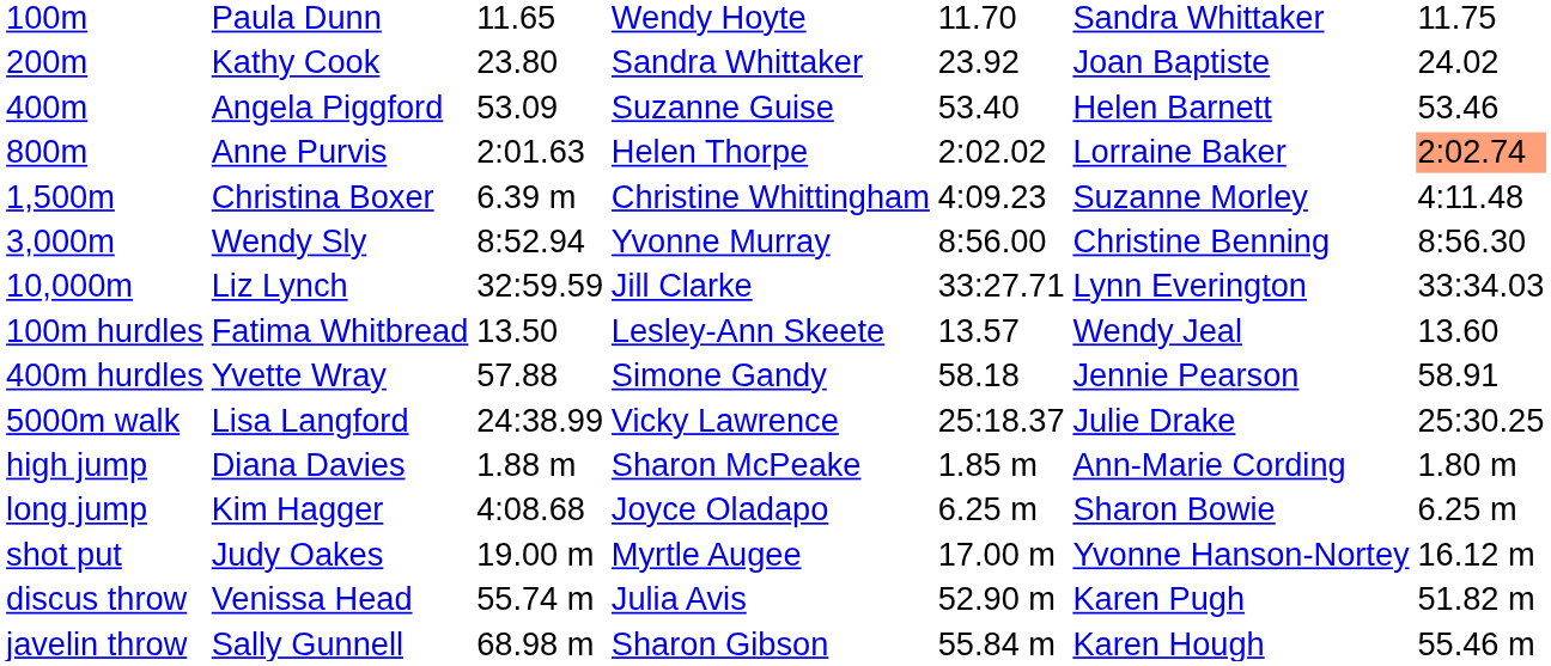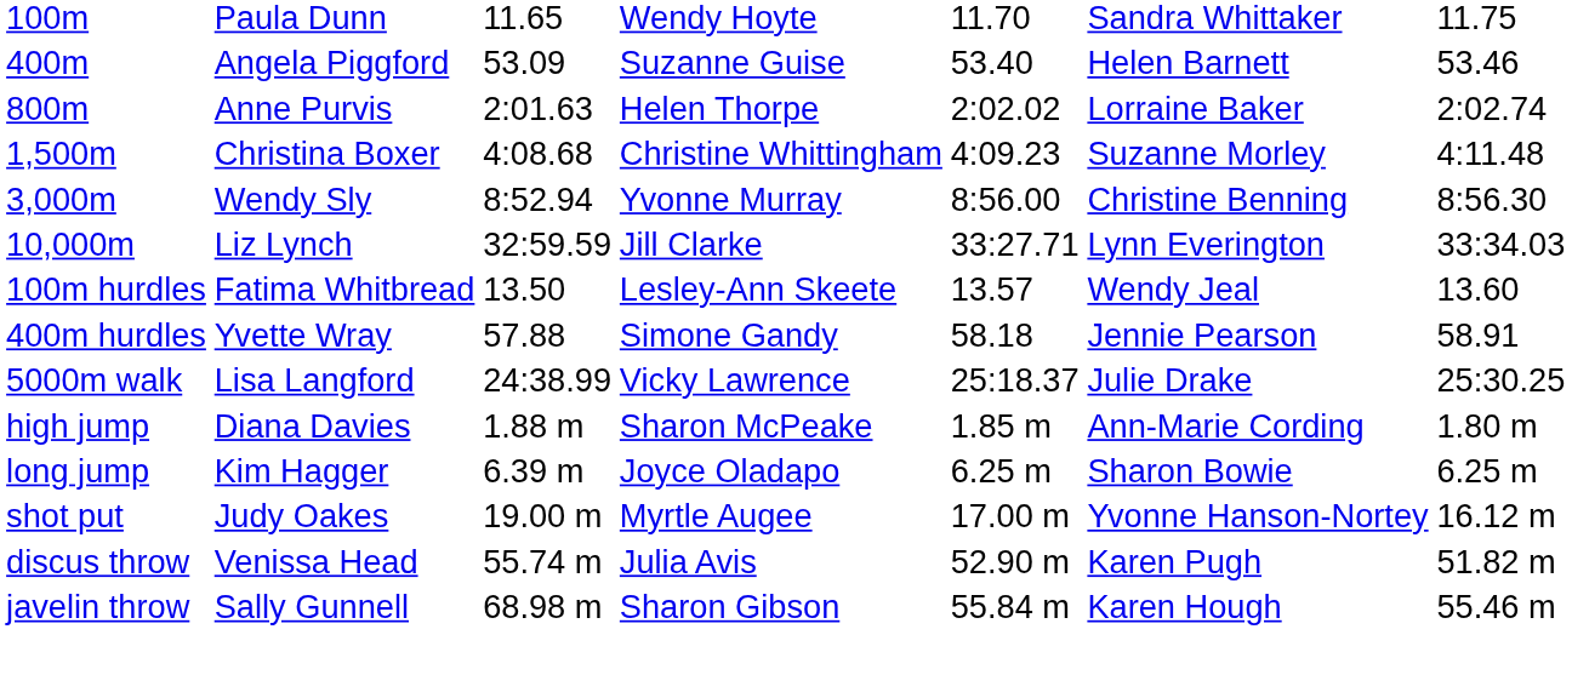 <table>
 <tr>
 <td><a href='#'>100m</a></td>
 <td><a href='#'>Paula Dunn</a></td>
 <td>11.65</td>
 <td><a href='#'>Wendy Hoyte</a></td>
 <td>11.70</td>
 <td> <a href='#'>Sandra Whittaker</a></td>
 <td>11.75</td>
-</tr>
-<tr>
-<td><a href='#'>200m</a></td>
-<td><a href='#'>Kathy Cook</a></td>
-<td>23.80</td>
-<td> <a href='#'>Sandra Whittaker</a></td>
-<td>23.92</td>
-<td><a href='#'>Joan Baptiste</a></td>
-<td>24.02</td>
 </tr>
 <tr>
 <td><a href='#'>400m</a></td>
 <td><a href='#'>Angela Piggford</a></td>
 <td>53.09</td>
 <td><a href='#'>Suzanne Guise</a></td>
 <td>53.40</td>
 <td><a href='#'>Helen Barnett</a></td>
 <td>53.46</td>
 </tr>
 <tr>
 <td><a href='#'>800m</a></td>
 <td> <a href='#'>Anne Purvis</a></td>
 <td>2:01.63</td>
 <td><a href='#'>Helen Thorpe</a></td>
 <td>2:02.02</td>
 <td><a href='#'>Lorraine Baker</a></td>
-<td style="background: lightsalmon;">2:02.74</td>
+<td>2:02.74</td>
 </tr>
 <tr>
 <td><a href='#'>1,500m</a></td>
 <td><a href='#'>Christina Boxer</a></td>
-<td>6.39 m</td>
+<td>4:08.68</td>
 <td> <a href='#'>Christine Whittingham</a></td>
 <td>4:09.23</td>
 <td><a href='#'>Suzanne Morley</a></td>
 <td>4:11.48</td>
 </tr>
 <tr>
 <td><a href='#'>3,000m</a></td>
 <td><a href='#'>Wendy Sly</a></td>
 <td>8:52.94</td>
 <td> <a href='#'>Yvonne Murray</a></td>
 <td>8:56.00</td>
 <td><a href='#'>Christine Benning</a></td>
 <td>8:56.30</td>
 </tr>
 <tr>
 <td><a href='#'>10,000m</a></td>
 <td> <a href='#'>Liz Lynch</a></td>
 <td>32:59.59</td>
 <td><a href='#'>Jill Clarke</a></td>
 <td>33:27.71</td>
 <td><a href='#'>Lynn Everington</a></td>
 <td>33:34.03</td>
 </tr>
 <tr>
 <td><a href='#'>100m hurdles</a></td>
 <td><a href='#'>Fatima Whitbread</a></td>
 <td>13.50</td>
 <td><a href='#'>Lesley-Ann Skeete</a></td>
 <td>13.57</td>
 <td><a href='#'>Wendy Jeal</a></td>
 <td>13.60</td>
 </tr>
 <tr>
 <td><a href='#'>400m hurdles</a></td>
 <td><a href='#'>Yvette Wray</a></td>
 <td>57.88</td>
 <td><a href='#'>Simone Gandy</a></td>
 <td>58.18</td>
 <td><a href='#'>Jennie Pearson</a></td>
 <td>58.91</td>
 </tr>
 <tr>
 <td><a href='#'>5000m walk</a></td>
 <td><a href='#'>Lisa Langford</a></td>
 <td>24:38.99</td>
 <td><a href='#'>Vicky Lawrence</a></td>
 <td>25:18.37</td>
 <td><a href='#'>Julie Drake</a></td>
 <td>25:30.25</td>
 </tr>
 <tr>
 <td><a href='#'>high jump</a></td>
 <td><a href='#'>Diana Davies</a></td>
 <td>1.88 m</td>
 <td> <a href='#'>Sharon McPeake</a></td>
 <td>1.85 m</td>
 <td><a href='#'>Ann-Marie Cording</a></td>
 <td>1.80 m</td>
 </tr>
 <tr>
 <td><a href='#'>long jump</a></td>
 <td><a href='#'>Kim Hagger</a></td>
-<td>4:08.68</td>
+<td>6.39 m</td>
 <td><a href='#'>Joyce Oladapo</a></td>
 <td>6.25 m</td>
 <td><a href='#'>Sharon Bowie</a></td>
 <td>6.25 m</td>
 </tr>
 <tr>
 <td><a href='#'>shot put</a></td>
 <td><a href='#'>Judy Oakes</a></td>
 <td>19.00 m</td>
 <td><a href='#'>Myrtle Augee</a></td>
 <td>17.00 m</td>
 <td><a href='#'>Yvonne Hanson-Nortey</a></td>
 <td>16.12 m</td>
 </tr>
 <tr>
 <td><a href='#'>discus throw</a></td>
 <td> <a href='#'>Venissa Head</a></td>
 <td>55.74 m</td>
 <td><a href='#'>Julia Avis</a></td>
 <td>52.90 m</td>
 <td><a href='#'>Karen Pugh</a></td>
 <td>51.82 m</td>
 </tr>
 <tr>
 <td><a href='#'>javelin throw</a></td>
 <td><a href='#'>Sally Gunnell</a></td>
 <td>68.98 m</td>
 <td><a href='#'>Sharon Gibson</a></td>
 <td>55.84 m</td>
 <td><a href='#'>Karen Hough</a></td>
 <td>55.46 m</td>
 </tr>
 </table>
